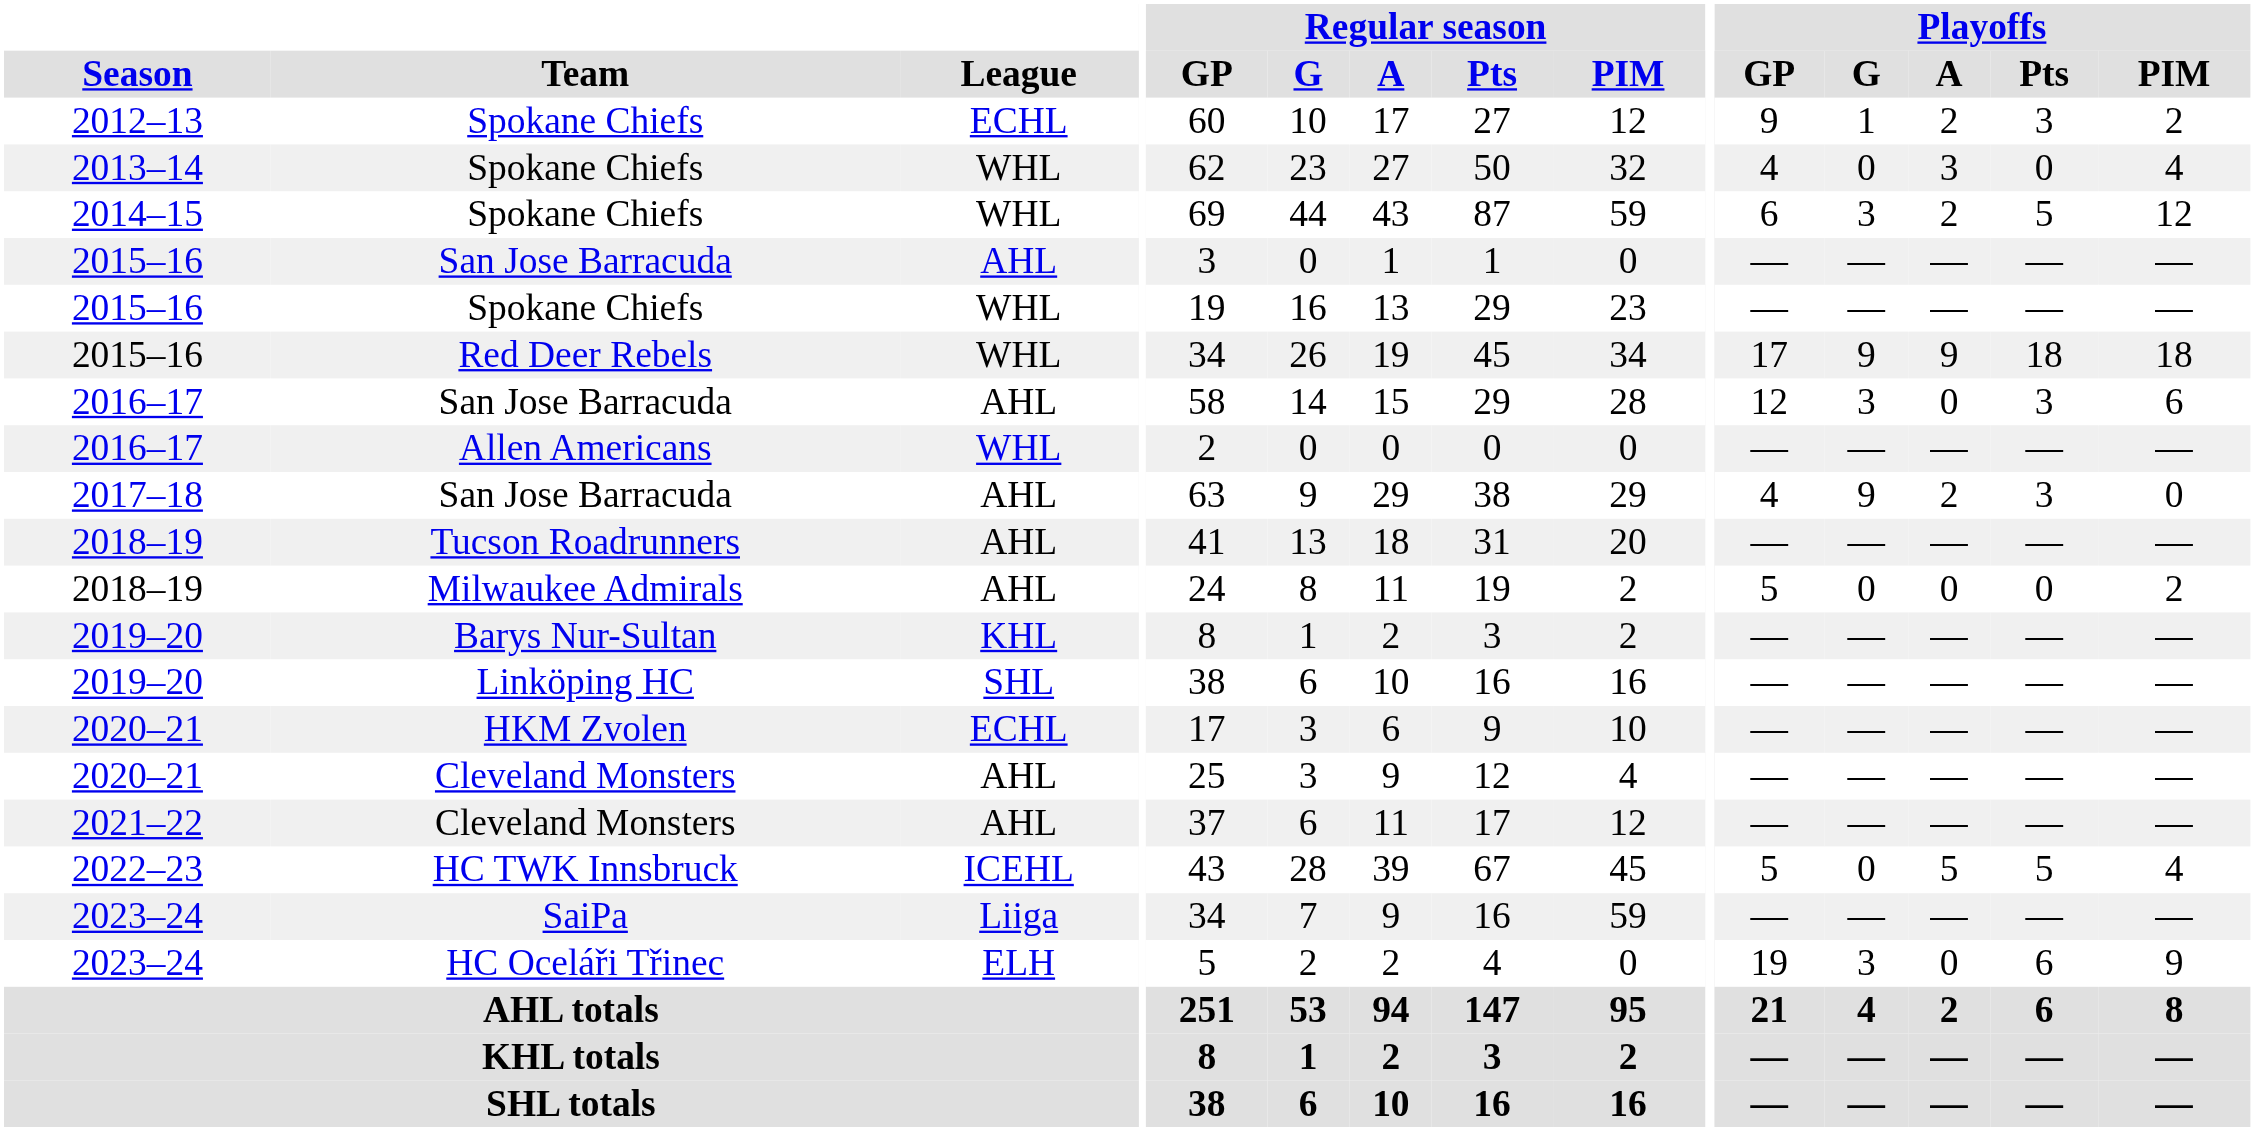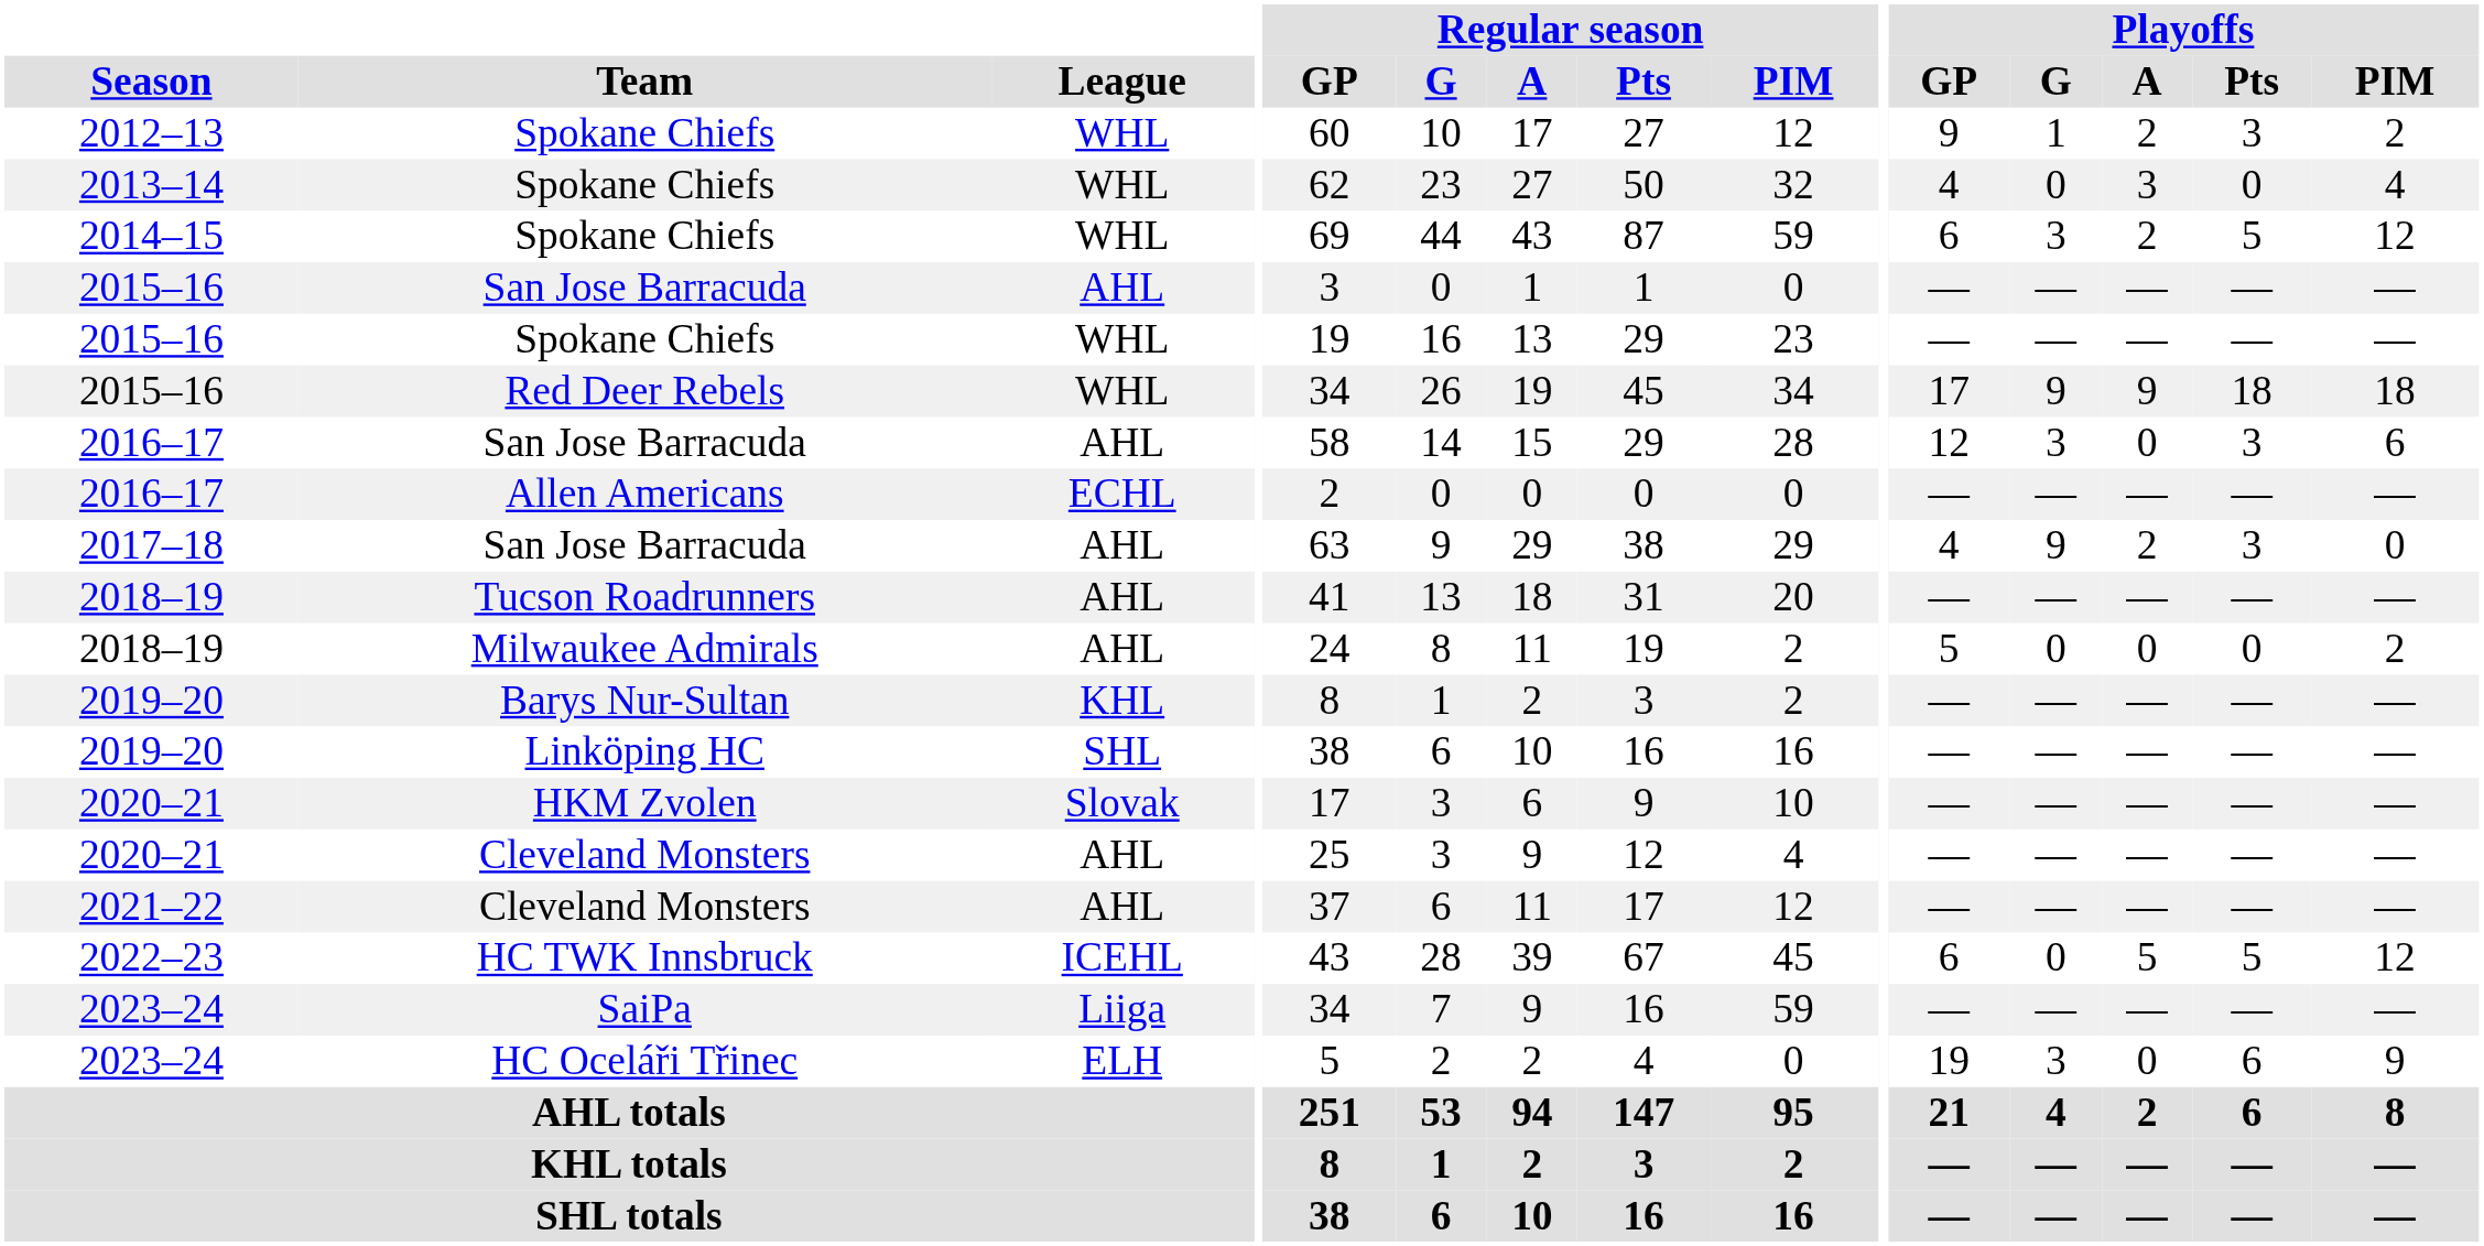 <table border="0" cellpadding="1" cellspacing="0" style="text-align:center; width:60em">
 <tr bgcolor="#e0e0e0">
 <th colspan="3" bgcolor="#ffffff"></th>
 <th rowspan="99" bgcolor="#ffffff"></th>
 <th colspan="5"><a href='#'>Regular season</a></th>
 <th rowspan="99" bgcolor="#ffffff"></th>
 <th colspan="5"><a href='#'>Playoffs</a></th>
 </tr>
 <tr bgcolor="#e0e0e0">
 <th><a href='#'>Season</a></th>
 <th>Team</th>
 <th>League</th>
 <th>GP</th>
 <th><a href='#'>G</a></th>
 <th><a href='#'>A</a></th>
 <th><a href='#'>Pts</a></th>
 <th><a href='#'>PIM</a></th>
 <th>GP</th>
 <th>G</th>
 <th>A</th>
 <th>Pts</th>
 <th>PIM</th>
 </tr>
 <tr>
 <td><a href='#'>2012–13</a></td>
 <td><a href='#'>Spokane Chiefs</a></td>
-<td><a href='#'>ECHL</a></td>
+<td><a href='#'>WHL</a></td>
 <td>60</td>
 <td>10</td>
 <td>17</td>
 <td>27</td>
 <td>12</td>
 <td>9</td>
 <td>1</td>
 <td>2</td>
 <td>3</td>
 <td>2</td>
 </tr>
 <tr bgcolor="#f0f0f0">
 <td><a href='#'>2013–14</a></td>
 <td>Spokane Chiefs</td>
 <td>WHL</td>
 <td>62</td>
 <td>23</td>
 <td>27</td>
 <td>50</td>
 <td>32</td>
 <td>4</td>
 <td>0</td>
 <td>3</td>
 <td>0</td>
 <td>4</td>
 </tr>
 <tr>
 <td><a href='#'>2014–15</a></td>
 <td>Spokane Chiefs</td>
 <td>WHL</td>
 <td>69</td>
 <td>44</td>
 <td>43</td>
 <td>87</td>
 <td>59</td>
 <td>6</td>
 <td>3</td>
 <td>2</td>
 <td>5</td>
 <td>12</td>
 </tr>
 <tr bgcolor="#f0f0f0">
 <td><a href='#'>2015–16</a></td>
 <td><a href='#'>San Jose Barracuda</a></td>
 <td><a href='#'>AHL</a></td>
 <td>3</td>
 <td>0</td>
 <td>1</td>
 <td>1</td>
 <td>0</td>
 <td>—</td>
 <td>—</td>
 <td>—</td>
 <td>—</td>
 <td>—</td>
 </tr>
 <tr>
 <td><a href='#'>2015–16</a></td>
 <td>Spokane Chiefs</td>
 <td>WHL</td>
 <td>19</td>
 <td>16</td>
 <td>13</td>
 <td>29</td>
 <td>23</td>
 <td>—</td>
 <td>—</td>
 <td>—</td>
 <td>—</td>
 <td>—</td>
 </tr>
 <tr bgcolor="#f0f0f0">
 <td>2015–16</td>
 <td><a href='#'>Red Deer Rebels</a></td>
 <td>WHL</td>
 <td>34</td>
 <td>26</td>
 <td>19</td>
 <td>45</td>
 <td>34</td>
 <td>17</td>
 <td>9</td>
 <td>9</td>
 <td>18</td>
 <td>18</td>
 </tr>
 <tr>
 <td><a href='#'>2016–17</a></td>
 <td>San Jose Barracuda</td>
 <td>AHL</td>
 <td>58</td>
 <td>14</td>
 <td>15</td>
 <td>29</td>
 <td>28</td>
 <td>12</td>
 <td>3</td>
 <td>0</td>
 <td>3</td>
 <td>6</td>
 </tr>
 <tr bgcolor="#f0f0f0">
 <td><a href='#'>2016–17</a></td>
 <td><a href='#'>Allen Americans</a></td>
-<td><a href='#'>WHL</a></td>
+<td><a href='#'>ECHL</a></td>
 <td>2</td>
 <td>0</td>
 <td>0</td>
 <td>0</td>
 <td>0</td>
 <td>—</td>
 <td>—</td>
 <td>—</td>
 <td>—</td>
 <td>—</td>
 </tr>
 <tr>
 <td><a href='#'>2017–18</a></td>
 <td>San Jose Barracuda</td>
 <td>AHL</td>
 <td>63</td>
 <td>9</td>
 <td>29</td>
 <td>38</td>
 <td>29</td>
 <td>4</td>
 <td>9</td>
 <td>2</td>
 <td>3</td>
 <td>0</td>
 </tr>
 <tr bgcolor="#f0f0f0">
 <td><a href='#'>2018–19</a></td>
 <td><a href='#'>Tucson Roadrunners</a></td>
 <td>AHL</td>
 <td>41</td>
 <td>13</td>
 <td>18</td>
 <td>31</td>
 <td>20</td>
 <td>—</td>
 <td>—</td>
 <td>—</td>
 <td>—</td>
 <td>—</td>
 </tr>
 <tr>
 <td>2018–19</td>
 <td><a href='#'>Milwaukee Admirals</a></td>
 <td>AHL</td>
 <td>24</td>
 <td>8</td>
 <td>11</td>
 <td>19</td>
 <td>2</td>
 <td>5</td>
 <td>0</td>
 <td>0</td>
 <td>0</td>
 <td>2</td>
 </tr>
 <tr bgcolor="#f0f0f0">
 <td><a href='#'>2019–20</a></td>
 <td><a href='#'>Barys Nur-Sultan</a></td>
 <td><a href='#'>KHL</a></td>
 <td>8</td>
 <td>1</td>
 <td>2</td>
 <td>3</td>
 <td>2</td>
 <td>—</td>
 <td>—</td>
 <td>—</td>
 <td>—</td>
 <td>—</td>
 </tr>
 <tr>
 <td><a href='#'>2019–20</a></td>
 <td><a href='#'>Linköping HC</a></td>
 <td><a href='#'>SHL</a></td>
 <td>38</td>
 <td>6</td>
 <td>10</td>
 <td>16</td>
 <td>16</td>
 <td>—</td>
 <td>—</td>
 <td>—</td>
 <td>—</td>
 <td>—</td>
 </tr>
 <tr bgcolor="#f0f0f0">
 <td><a href='#'>2020–21</a></td>
 <td><a href='#'>HKM Zvolen</a></td>
-<td><a href='#'>ECHL</a></td>
+<td><a href='#'>Slovak</a></td>
 <td>17</td>
 <td>3</td>
 <td>6</td>
 <td>9</td>
 <td>10</td>
 <td>—</td>
 <td>—</td>
 <td>—</td>
 <td>—</td>
 <td>—</td>
 </tr>
 <tr>
 <td><a href='#'>2020–21</a></td>
 <td><a href='#'>Cleveland Monsters</a></td>
 <td>AHL</td>
 <td>25</td>
 <td>3</td>
 <td>9</td>
 <td>12</td>
 <td>4</td>
 <td>—</td>
 <td>—</td>
 <td>—</td>
 <td>—</td>
 <td>—</td>
 </tr>
 <tr bgcolor="#f0f0f0">
 <td><a href='#'>2021–22</a></td>
 <td>Cleveland Monsters</td>
 <td>AHL</td>
 <td>37</td>
 <td>6</td>
 <td>11</td>
 <td>17</td>
 <td>12</td>
 <td>—</td>
 <td>—</td>
 <td>—</td>
 <td>—</td>
 <td>—</td>
 </tr>
 <tr>
 <td><a href='#'>2022–23</a></td>
 <td><a href='#'>HC TWK Innsbruck</a></td>
 <td><a href='#'>ICEHL</a></td>
 <td>43</td>
 <td>28</td>
 <td>39</td>
 <td>67</td>
 <td>45</td>
-<td>5</td>
+<td>6</td>
 <td>0</td>
 <td>5</td>
 <td>5</td>
-<td>4</td>
+<td>12</td>
 </tr>
 <tr bgcolor="#f0f0f0">
 <td><a href='#'>2023–24</a></td>
 <td><a href='#'>SaiPa</a></td>
 <td><a href='#'>Liiga</a></td>
 <td>34</td>
 <td>7</td>
 <td>9</td>
 <td>16</td>
 <td>59</td>
 <td>—</td>
 <td>—</td>
 <td>—</td>
 <td>—</td>
 <td>—</td>
 </tr>
 <tr>
 <td><a href='#'>2023–24</a></td>
 <td><a href='#'>HC Oceláři Třinec</a></td>
 <td><a href='#'>ELH</a></td>
 <td>5</td>
 <td>2</td>
 <td>2</td>
 <td>4</td>
 <td>0</td>
 <td>19</td>
 <td>3</td>
 <td>0</td>
 <td>6</td>
 <td>9</td>
 </tr>
 <tr bgcolor="#e0e0e0">
 <th colspan="3">AHL totals</th>
 <th>251</th>
 <th>53</th>
 <th>94</th>
 <th>147</th>
 <th>95</th>
 <th>21</th>
 <th>4</th>
 <th>2</th>
 <th>6</th>
 <th>8</th>
 </tr>
 <tr bgcolor="#e0e0e0">
 <th colspan="3">KHL totals</th>
 <th>8</th>
 <th>1</th>
 <th>2</th>
 <th>3</th>
 <th>2</th>
 <th>—</th>
 <th>—</th>
 <th>—</th>
 <th>—</th>
 <th>—</th>
 </tr>
 <tr bgcolor="#e0e0e0">
 <th colspan="3">SHL totals</th>
 <th>38</th>
 <th>6</th>
 <th>10</th>
 <th>16</th>
 <th>16</th>
 <th>—</th>
 <th>—</th>
 <th>—</th>
 <th>—</th>
 <th>—</th>
 </tr>
 </table>
